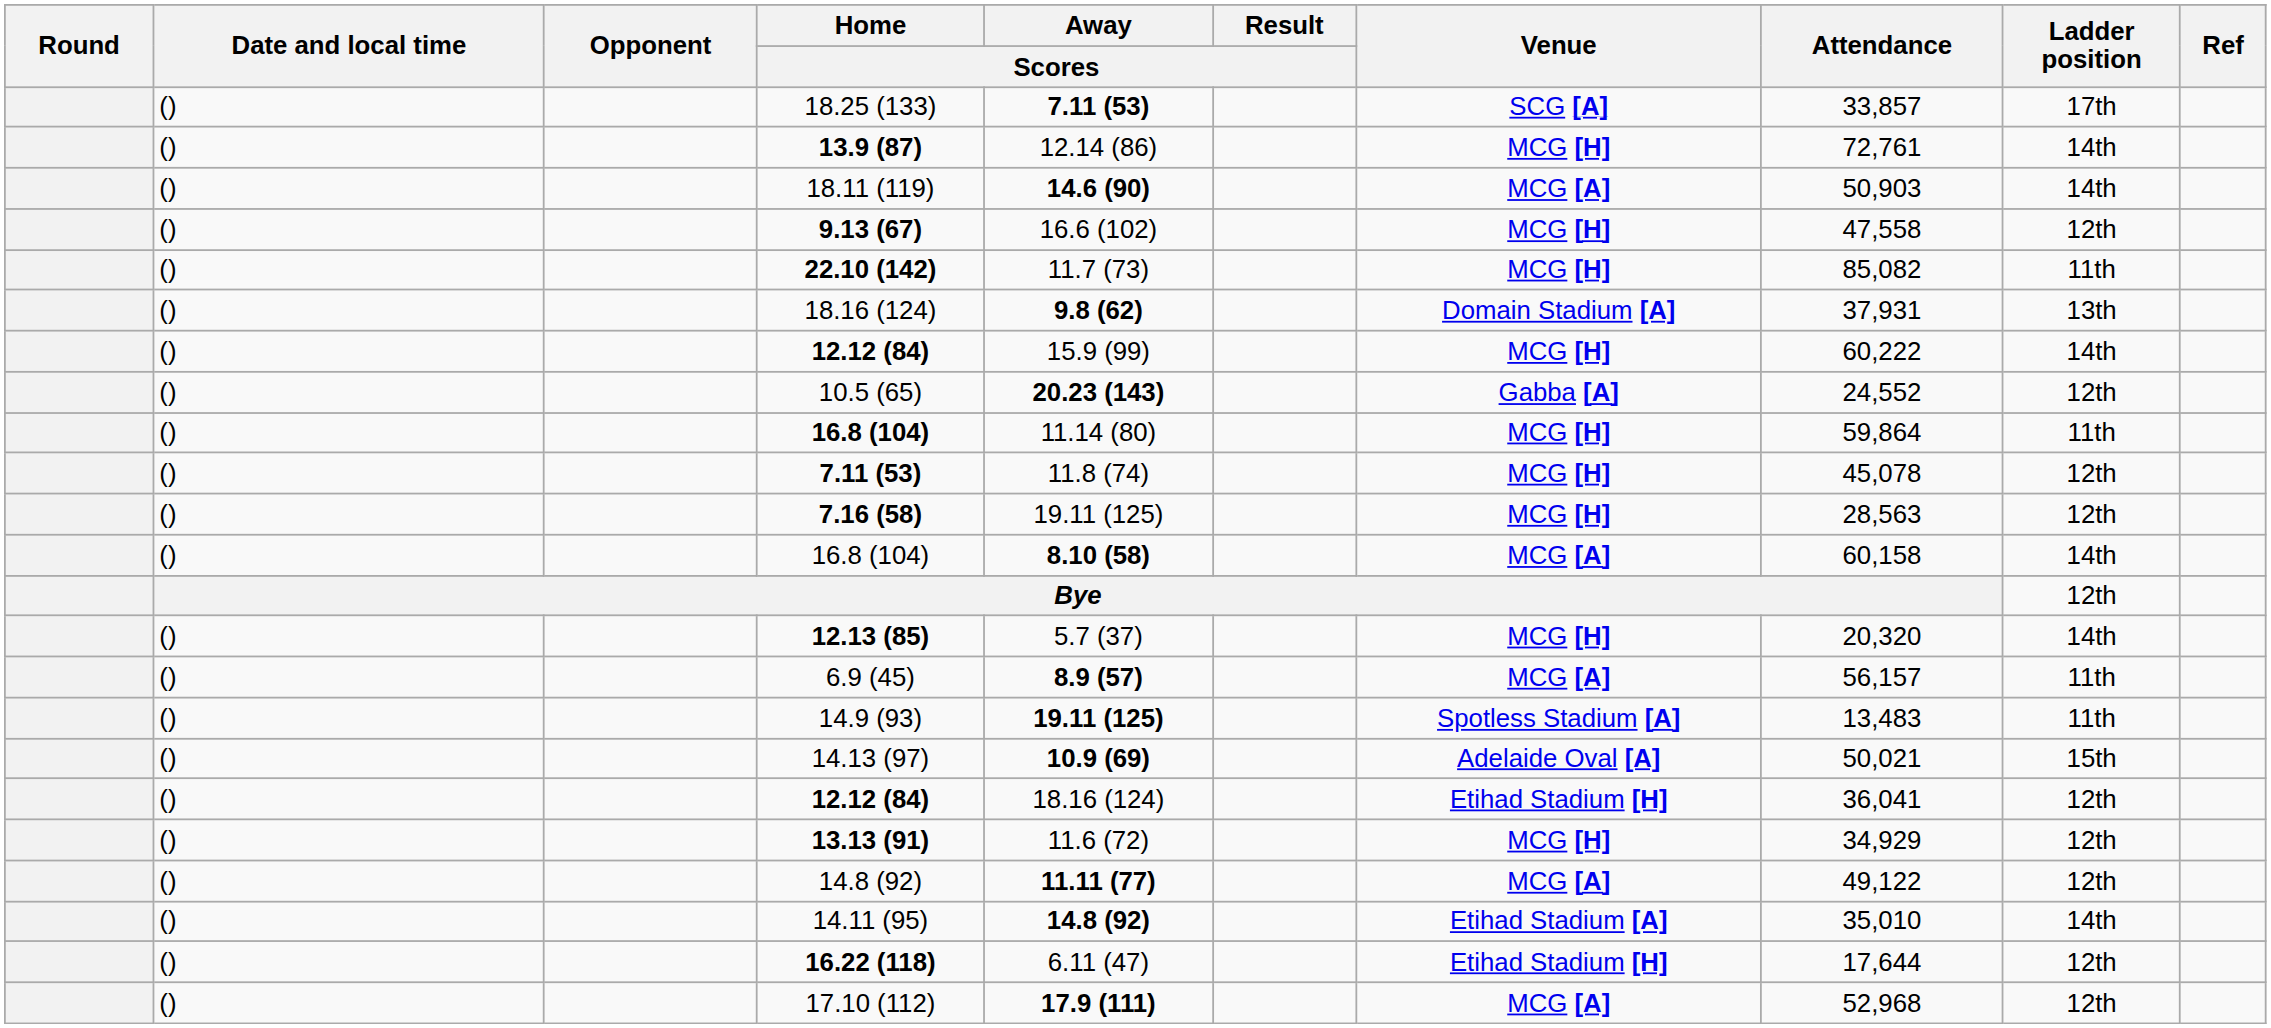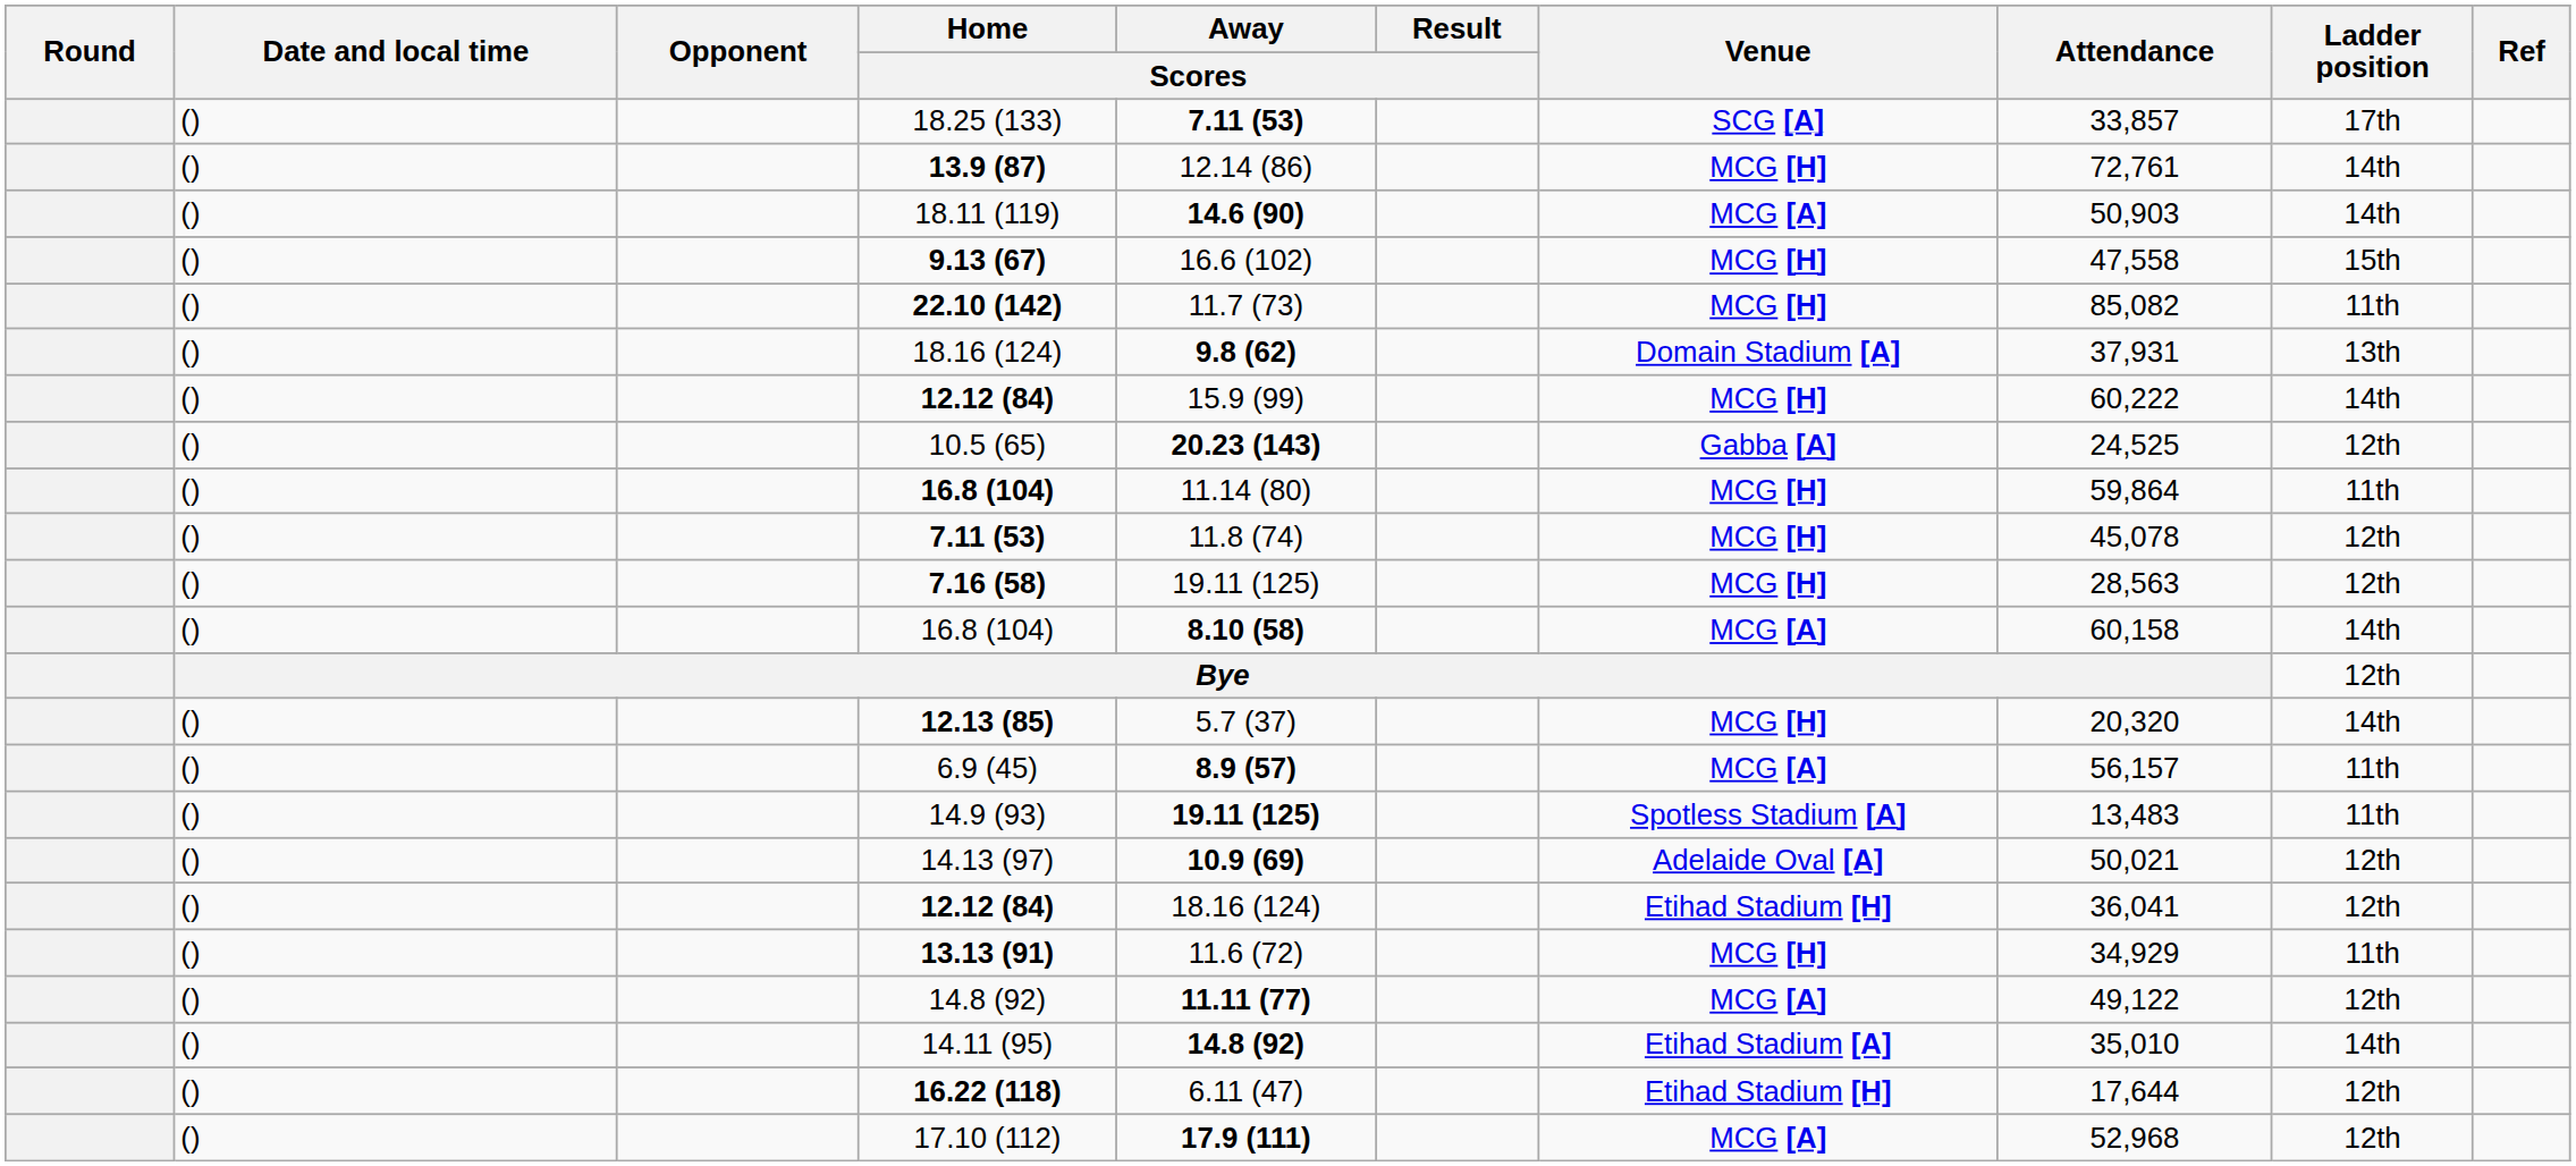 <table class="wikitable plainrowheaders" style="font-size:90%; width:100%; text-align:center;">
 <tr>
 <th scope="col" rowspan="2">Round</th>
 <th scope="col" rowspan="2">Date and local time</th>
 <th scope="col" rowspan="2">Opponent</th>
 <th scope="col">Home</th>
 <th scope="col">Away</th>
 <th scope="col">Result</th>
 <th scope="col" rowspan="2">Venue</th>
 <th scope="col" rowspan="2">Attendance</th>
 <th scope="col" rowspan="2">Ladder<br>position</th>
 <th scope="col" class="unsortable" rowspan=2>Ref</th>
 </tr>
 <tr>
 <th scope="col" colspan="3">Scores</th>
 </tr>
 <tr>
 <th scope="row"></th>
 <td align=left> ()</td>
 <td align=left></td>
 <td>18.25 (133)</td>
 <td><strong>7.11 (53)</strong></td>
 <td></td>
 <td><a href='#'>SCG</a> <a href='#'><strong>[A]</strong></a></td>
 <td>33,857</td>
 <td>17th</td>
 <td></td>
 </tr>
 <tr>
 <th scope="row"></th>
 <td align=left> ()</td>
 <td align=left></td>
 <td><strong>13.9 (87)</strong></td>
 <td>12.14 (86)</td>
 <td></td>
 <td><a href='#'>MCG</a> <a href='#'><strong>[H]</strong></a></td>
 <td>72,761</td>
 <td>14th</td>
 <td></td>
 </tr>
 <tr>
 <th scope="row"></th>
 <td align=left> ()</td>
 <td align=left></td>
 <td>18.11 (119)</td>
 <td><strong>14.6 (90)</strong></td>
 <td></td>
 <td><a href='#'>MCG</a> <a href='#'><strong>[A]</strong></a></td>
 <td>50,903</td>
 <td>14th</td>
 <td></td>
 </tr>
 <tr>
 <th scope="row"></th>
 <td align=left> ()</td>
 <td align=left></td>
 <td><strong>9.13 (67)</strong></td>
 <td>16.6 (102)</td>
 <td></td>
 <td><a href='#'>MCG</a> <a href='#'><strong>[H]</strong></a></td>
 <td>47,558</td>
-<td>12th</td>
+<td>15th</td>
 <td></td>
 </tr>
 <tr>
 <th scope="row"></th>
 <td align=left> ()</td>
 <td align=left></td>
 <td><strong>22.10 (142)</strong></td>
 <td>11.7 (73)</td>
 <td></td>
 <td><a href='#'>MCG</a> <a href='#'><strong>[H]</strong></a></td>
 <td>85,082</td>
 <td>11th</td>
 <td></td>
 </tr>
 <tr>
 <th scope="row"></th>
 <td align=left> ()</td>
 <td align=left></td>
 <td>18.16 (124)</td>
 <td><strong>9.8 (62)</strong></td>
 <td></td>
 <td><a href='#'>Domain Stadium</a> <a href='#'><strong>[A]</strong></a></td>
 <td>37,931</td>
 <td>13th</td>
 <td></td>
 </tr>
 <tr>
 <th scope="row"></th>
 <td align=left> ()</td>
 <td align=left></td>
 <td><strong>12.12 (84)</strong></td>
 <td>15.9 (99)</td>
 <td></td>
 <td><a href='#'>MCG</a> <a href='#'><strong>[H]</strong></a></td>
 <td>60,222</td>
 <td>14th</td>
 <td></td>
 </tr>
 <tr>
 <th scope="row"></th>
 <td align=left> ()</td>
 <td align=left></td>
 <td>10.5 (65)</td>
 <td><strong>20.23 (143)</strong></td>
 <td></td>
 <td><a href='#'>Gabba</a> <a href='#'><strong>[A]</strong></a></td>
-<td>24,552</td>
+<td>24,525</td>
 <td>12th</td>
 <td></td>
 </tr>
 <tr>
 <th scope="row"></th>
 <td align=left> ()</td>
 <td align=left></td>
 <td><strong>16.8 (104)</strong></td>
 <td>11.14 (80)</td>
 <td></td>
 <td><a href='#'>MCG</a> <a href='#'><strong>[H]</strong></a></td>
 <td>59,864</td>
 <td>11th</td>
 <td></td>
 </tr>
 <tr>
 <th scope="row"></th>
 <td align=left> ()</td>
 <td align=left></td>
 <td><strong>7.11 (53)</strong></td>
 <td>11.8 (74)</td>
 <td></td>
 <td><a href='#'>MCG</a> <a href='#'><strong>[H]</strong></a></td>
 <td>45,078</td>
 <td>12th</td>
 <td></td>
 </tr>
 <tr>
 <th scope="row"></th>
 <td align=left> ()</td>
 <td align=left></td>
 <td><strong>7.16 (58)</strong></td>
 <td>19.11 (125)</td>
 <td></td>
 <td><a href='#'>MCG</a> <a href='#'><strong>[H]</strong></a></td>
 <td>28,563</td>
 <td>12th</td>
 <td></td>
 </tr>
 <tr>
 <th scope="row"></th>
 <td align=left> ()</td>
 <td align=left></td>
 <td>16.8 (104)</td>
 <td><strong>8.10 (58)</strong></td>
 <td></td>
 <td><a href='#'>MCG</a> <a href='#'><strong>[A]</strong></a></td>
 <td>60,158</td>
 <td>14th</td>
 <td></td>
 </tr>
 <tr>
 <th scope="row"></th>
 <th colspan=7><span><em>Bye</em></span></th>
 <td>12th</td>
 </tr>
 <tr>
 <th scope="row"></th>
 <td align=left> ()</td>
 <td align=left></td>
 <td><strong>12.13 (85)</strong></td>
 <td>5.7 (37)</td>
 <td></td>
 <td><a href='#'>MCG</a> <a href='#'><strong>[H]</strong></a></td>
 <td>20,320</td>
 <td>14th</td>
 <td></td>
 </tr>
 <tr>
 <th scope="row"></th>
 <td align=left> ()</td>
 <td align=left></td>
 <td>6.9 (45)</td>
 <td><strong>8.9 (57)</strong></td>
 <td></td>
 <td><a href='#'>MCG</a> <a href='#'><strong>[A]</strong></a></td>
 <td>56,157</td>
 <td>11th</td>
 <td></td>
 </tr>
 <tr>
 <th scope="row"></th>
 <td align=left> ()</td>
 <td align=left></td>
 <td>14.9 (93)</td>
 <td><strong>19.11 (125)</strong></td>
 <td></td>
 <td><a href='#'>Spotless Stadium</a> <a href='#'><strong>[A]</strong></a></td>
 <td>13,483</td>
 <td>11th</td>
 <td></td>
 </tr>
 <tr>
 <th scope="row"></th>
 <td align=left> ()</td>
 <td align=left></td>
 <td>14.13 (97)</td>
 <td><strong>10.9 (69)</strong></td>
 <td></td>
 <td><a href='#'>Adelaide Oval</a> <a href='#'><strong>[A]</strong></a></td>
 <td>50,021</td>
-<td>15th</td>
+<td>12th</td>
 <td></td>
 </tr>
 <tr>
 <th scope="row"></th>
 <td align=left> ()</td>
 <td align=left></td>
 <td><strong>12.12 (84)</strong></td>
 <td>18.16 (124)</td>
 <td></td>
 <td><a href='#'>Etihad Stadium</a> <a href='#'><strong>[H]</strong></a></td>
 <td>36,041</td>
 <td>12th</td>
 <td></td>
 </tr>
 <tr>
 <th scope="row"></th>
 <td align=left> ()</td>
 <td align=left></td>
 <td><strong>13.13 (91)</strong></td>
 <td>11.6 (72)</td>
 <td></td>
 <td><a href='#'>MCG</a> <a href='#'><strong>[H]</strong></a></td>
 <td>34,929</td>
-<td>12th</td>
+<td>11th</td>
 <td></td>
 </tr>
 <tr>
 <th scope="row"></th>
 <td align=left> ()</td>
 <td align=left></td>
 <td>14.8 (92)</td>
 <td><strong>11.11 (77)</strong></td>
 <td></td>
 <td><a href='#'>MCG</a> <a href='#'><strong>[A]</strong></a></td>
 <td>49,122</td>
 <td>12th</td>
 <td></td>
 </tr>
 <tr>
 <th scope="row"></th>
 <td align=left> ()</td>
 <td align=left></td>
 <td>14.11 (95)</td>
 <td><strong>14.8 (92)</strong></td>
 <td></td>
 <td><a href='#'>Etihad Stadium</a> <a href='#'><strong>[A]</strong></a></td>
 <td>35,010</td>
 <td>14th</td>
 <td></td>
 </tr>
 <tr>
 <th scope="row"></th>
 <td align=left> ()</td>
 <td align=left></td>
 <td><strong>16.22 (118)</strong></td>
 <td>6.11 (47)</td>
 <td></td>
 <td><a href='#'>Etihad Stadium</a> <a href='#'><strong>[H]</strong></a></td>
 <td>17,644</td>
 <td>12th</td>
 <td></td>
 </tr>
 <tr>
 <th scope="row"></th>
 <td align=left> ()</td>
 <td align=left></td>
 <td>17.10 (112)</td>
 <td><strong>17.9 (111)</strong></td>
 <td></td>
 <td><a href='#'>MCG</a> <a href='#'><strong>[A]</strong></a></td>
 <td>52,968</td>
 <td>12th</td>
 <td></td>
 </tr>
 </table>
